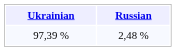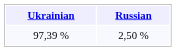 <table width="250px" border="0" cellspacing="2" cellpadding="5" style="border:1px solid #AAAAAA;">
 <tr bgcolor="#eeeeff">
 <th><a href='#'>Ukrainian</a></th>
 <th><a href='#'>Russian</a></th>
 </tr>
 <tr bgcolor="#f7f9ff">
 <td align=center>97,39 %</td>
-<td align=center>2,48 %</td>
+<td align=center>2,50 %</td>
 </tr>
 </table>
